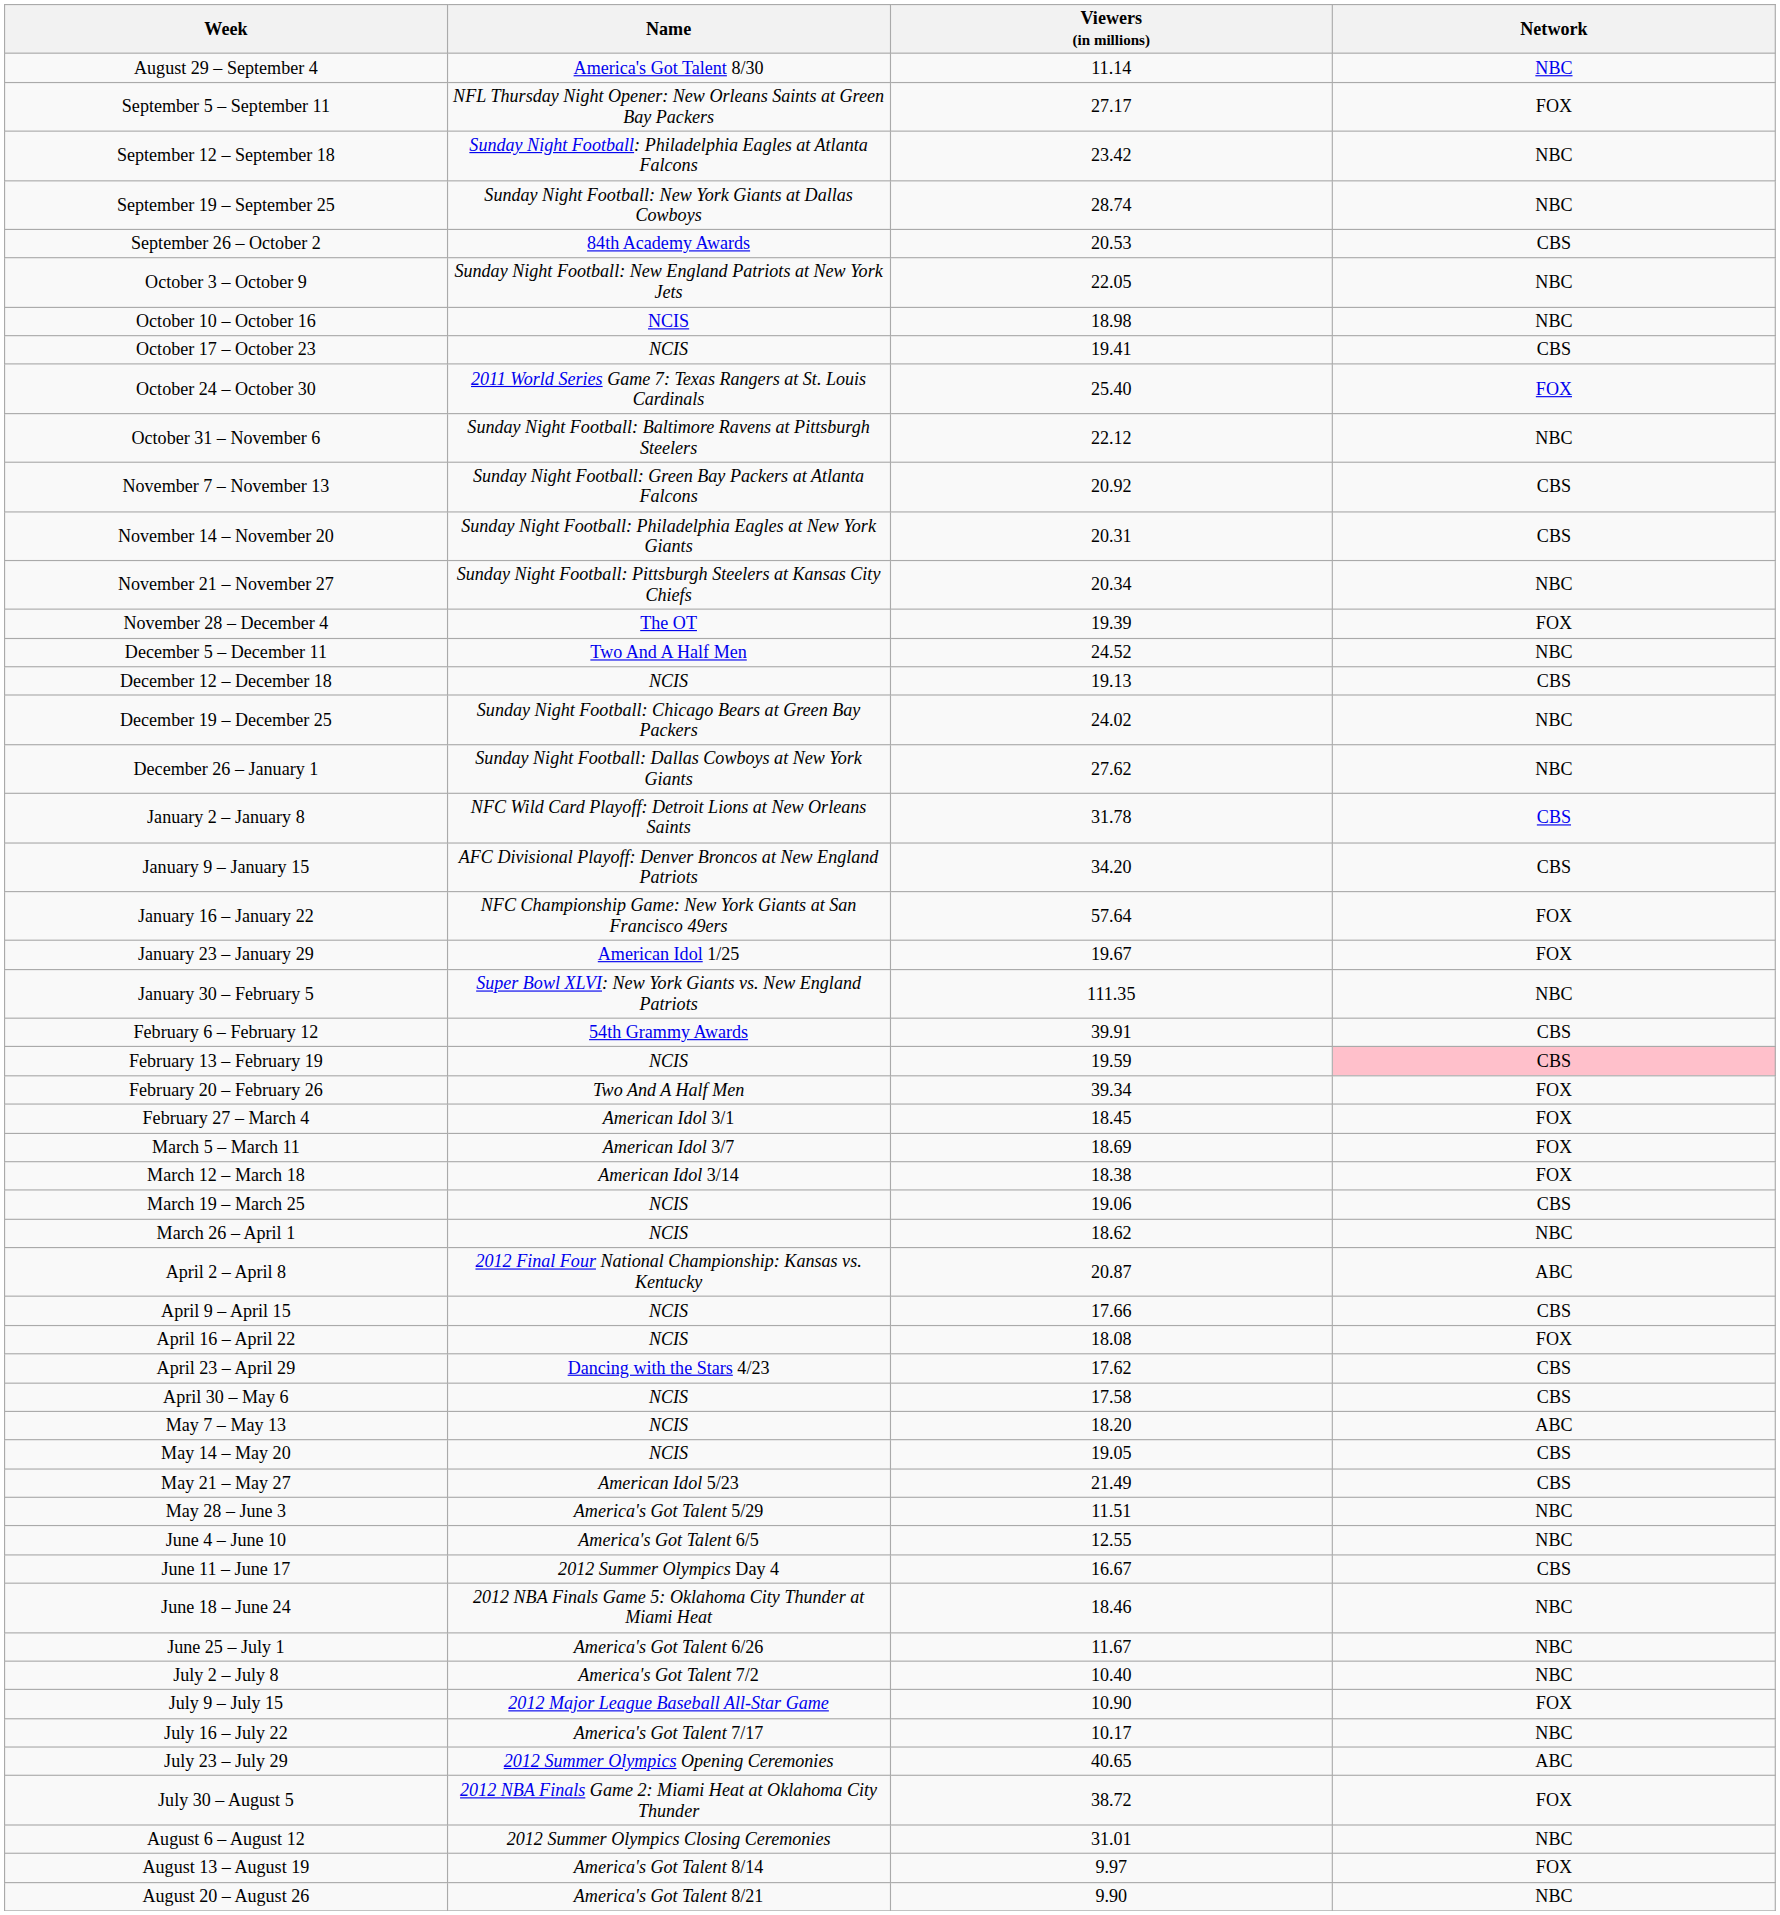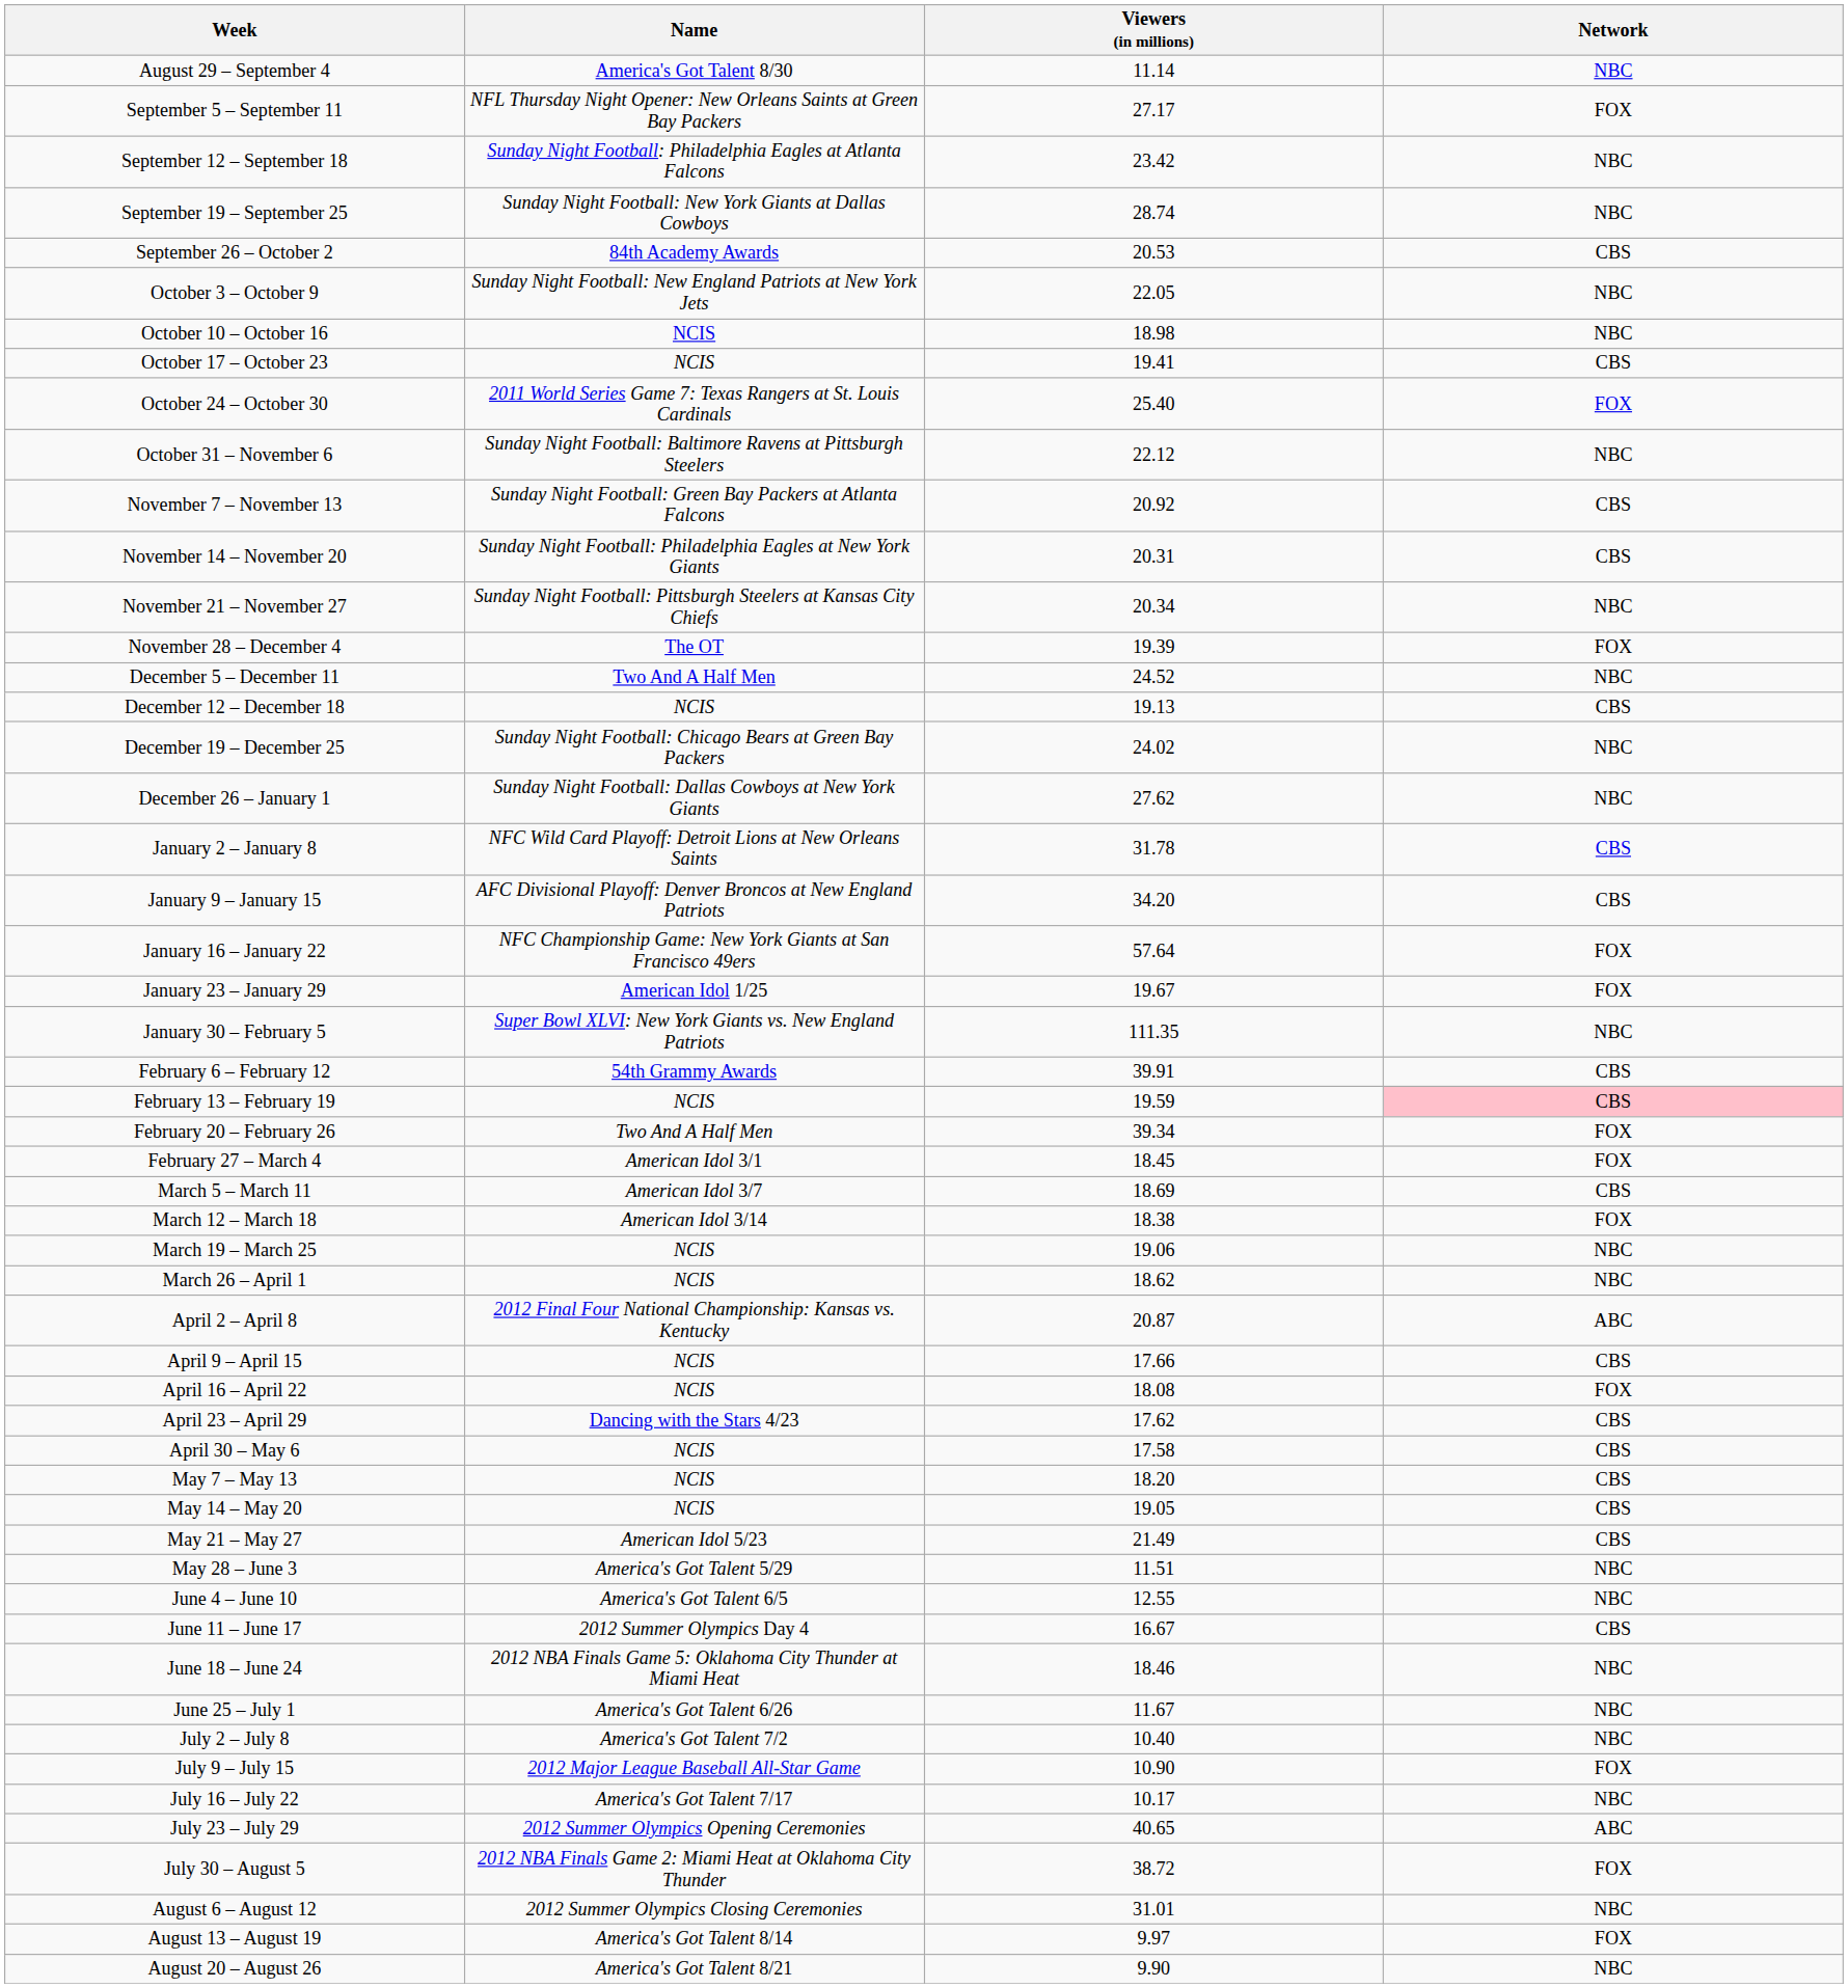 <table class="wikitable sortable collapsible collapsed">
 <tr>
 <th style="width:12%;">Week</th>
 <th style="width:12%;">Name</th>
 <th style="width:12%;">Viewers<br><small>(in millions)</small></th>
 <th style="width:12%;">Network</th>
 </tr>
 <tr style="text-align:center;">
 <td>August 29 – September 4</td>
 <td><a href='#'>America's Got Talent</a> 8/30 </td>
 <td>11.14</td>
 <td><a href='#'>NBC</a></td>
 </tr>
 <tr style="text-align:center;">
 <td>September 5 – September 11</td>
 <td><em>NFL Thursday Night Opener: New Orleans Saints at Green Bay Packers</em> </td>
 <td>27.17</td>
 <td>FOX</td>
 </tr>
 <tr style="text-align:center;">
 <td>September 12 – September 18</td>
 <td><em><a href='#'>Sunday Night Football</a>: Philadelphia Eagles at Atlanta Falcons</em> </td>
 <td>23.42</td>
 <td>NBC</td>
 </tr>
 <tr style="text-align:center;">
 <td>September 19 – September 25</td>
 <td><em>Sunday Night Football: New York Giants at Dallas Cowboys</em> </td>
 <td>28.74</td>
 <td>NBC</td>
 </tr>
 <tr style="text-align:center;">
 <td>September 26 – October 2</td>
 <td><a href='#'>84th Academy Awards</a></td>
 <td>20.53</td>
 <td>CBS</td>
 </tr>
 <tr style="text-align:center;">
 <td>October 3 – October 9</td>
 <td><em>Sunday Night Football: New England Patriots at New York Jets</em> </td>
 <td>22.05</td>
 <td>NBC</td>
 </tr>
 <tr style="text-align:center;">
 <td>October 10 – October 16</td>
 <td><a href='#'>NCIS</a></td>
 <td>18.98</td>
 <td>NBC</td>
 </tr>
 <tr style="text-align:center;">
 <td>October 17 – October 23</td>
 <td><em>NCIS</em> </td>
 <td>19.41</td>
 <td>CBS</td>
 </tr>
 <tr style="text-align:center;">
 <td>October 24 – October 30</td>
 <td><em><a href='#'>2011 World Series</a> Game 7: Texas Rangers at St. Louis Cardinals</em> </td>
 <td>25.40</td>
 <td><a href='#'>FOX</a></td>
 </tr>
 <tr style="text-align:center;">
 <td>October 31 – November 6</td>
 <td><em>Sunday Night Football: Baltimore Ravens at Pittsburgh Steelers</em> </td>
 <td>22.12</td>
 <td>NBC</td>
 </tr>
 <tr style="text-align:center;">
 <td>November 7 – November 13</td>
 <td><em>Sunday Night Football: Green Bay Packers at Atlanta Falcons</em> </td>
 <td>20.92</td>
 <td>CBS</td>
 </tr>
 <tr style="text-align:center;">
 <td>November 14 – November 20</td>
 <td><em>Sunday Night Football: Philadelphia Eagles at New York Giants</em> </td>
 <td>20.31</td>
 <td>CBS</td>
 </tr>
 <tr style="text-align:center;">
 <td>November 21 – November 27</td>
 <td><em>Sunday Night Football: Pittsburgh Steelers at Kansas City Chiefs</em> </td>
 <td>20.34</td>
 <td>NBC</td>
 </tr>
 <tr style="text-align:center;">
 <td>November 28 – December 4</td>
 <td><a href='#'>The OT</a></td>
 <td>19.39</td>
 <td>FOX</td>
 </tr>
 <tr style="text-align:center;">
 <td>December 5 – December 11</td>
 <td><a href='#'>Two And A Half Men</a></td>
 <td>24.52</td>
 <td>NBC</td>
 </tr>
 <tr style="text-align:center;">
 <td>December 12 – December 18</td>
 <td><em>NCIS</em> </td>
 <td>19.13</td>
 <td>CBS</td>
 </tr>
 <tr style="text-align:center;">
 <td>December 19 – December 25</td>
 <td><em>Sunday Night Football: Chicago Bears at Green Bay Packers</em> </td>
 <td>24.02</td>
 <td>NBC</td>
 </tr>
 <tr style="text-align:center;">
 <td>December 26 – January 1</td>
 <td><em>Sunday Night Football: Dallas Cowboys at New York Giants</em> </td>
 <td>27.62</td>
 <td>NBC</td>
 </tr>
 <tr style="text-align:center;">
 <td>January 2 – January 8</td>
 <td><em>NFC Wild Card Playoff: Detroit Lions at New Orleans Saints</em> </td>
 <td>31.78</td>
 <td><a href='#'>CBS</a></td>
 </tr>
 <tr style="text-align:center;">
 <td>January 9 – January 15</td>
 <td><em>AFC Divisional Playoff: Denver Broncos at New England Patriots</em> </td>
 <td>34.20</td>
 <td>CBS</td>
 </tr>
 <tr style="text-align:center;">
 <td>January 16 – January 22</td>
 <td><em>NFC Championship Game: New York Giants at San Francisco 49ers</em> </td>
 <td>57.64</td>
 <td>FOX</td>
 </tr>
 <tr style="text-align:center;">
 <td>January 23 – January 29</td>
 <td><a href='#'>American Idol</a> 1/25 </td>
 <td>19.67</td>
 <td>FOX</td>
 </tr>
 <tr style="text-align:center;">
 <td>January 30 – February 5</td>
 <td><em><a href='#'>Super Bowl XLVI</a>: New York Giants vs. New England Patriots</em> </td>
 <td>111.35</td>
 <td>NBC</td>
 </tr>
 <tr style="text-align:center;">
 <td>February 6 – February 12</td>
 <td><a href='#'>54th Grammy Awards</a></td>
 <td>39.91</td>
 <td>CBS</td>
 </tr>
 <tr style="text-align:center;">
 <td>February 13 – February 19</td>
 <td><em>NCIS</em> </td>
 <td>19.59</td>
 <td style="background: pink;">CBS</td>
 </tr>
 <tr style="text-align:center;">
 <td>February 20 – February 26</td>
 <td><em>Two And A Half Men</em> </td>
 <td>39.34</td>
 <td>FOX</td>
 </tr>
 <tr style="text-align:center;">
 <td>February 27 – March 4</td>
 <td><em>American Idol</em> 3/1 </td>
 <td>18.45</td>
 <td>FOX</td>
 </tr>
 <tr style="text-align:center;">
 <td>March 5 – March 11</td>
 <td><em>American Idol</em> 3/7 </td>
 <td>18.69</td>
-<td>FOX</td>
+<td>CBS</td>
 </tr>
 <tr style="text-align:center;">
 <td>March 12 – March 18</td>
 <td><em>American Idol</em> 3/14 </td>
 <td>18.38</td>
 <td>FOX</td>
 </tr>
 <tr style="text-align:center;">
 <td>March 19 – March 25</td>
 <td><em>NCIS</em> </td>
 <td>19.06</td>
-<td>CBS</td>
+<td>NBC</td>
 </tr>
 <tr style="text-align:center;">
 <td>March 26 – April 1</td>
 <td><em>NCIS</em> </td>
 <td>18.62</td>
 <td>NBC</td>
 </tr>
 <tr style="text-align:center;">
 <td>April 2 – April 8</td>
 <td><em><a href='#'>2012 Final Four</a> National Championship: Kansas vs. Kentucky</em> </td>
 <td>20.87</td>
 <td>ABC</td>
 </tr>
 <tr style="text-align:center;">
 <td>April 9 – April 15</td>
 <td><em>NCIS</em> </td>
 <td>17.66</td>
 <td>CBS</td>
 </tr>
 <tr style="text-align:center;">
 <td>April 16 – April 22</td>
 <td><em>NCIS</em> </td>
 <td>18.08</td>
 <td>FOX</td>
 </tr>
 <tr style="text-align:center;">
 <td>April 23 – April 29</td>
 <td><a href='#'>Dancing with the Stars</a> 4/23 </td>
 <td>17.62</td>
 <td>CBS</td>
 </tr>
 <tr style="text-align:center;">
 <td>April 30 – May 6</td>
 <td><em>NCIS</em> </td>
 <td>17.58</td>
 <td>CBS</td>
 </tr>
 <tr style="text-align:center;">
 <td>May 7 – May 13</td>
 <td><em>NCIS</em> </td>
 <td>18.20</td>
-<td>ABC</td>
+<td>CBS</td>
 </tr>
 <tr style="text-align:center;">
 <td>May 14 – May 20</td>
 <td><em>NCIS</em> </td>
 <td>19.05</td>
 <td>CBS</td>
 </tr>
 <tr style="text-align:center;">
 <td>May 21 – May 27</td>
 <td><em>American Idol</em> 5/23 </td>
 <td>21.49</td>
 <td>CBS</td>
 </tr>
 <tr style="text-align:center;">
 <td>May 28 – June 3</td>
 <td><em>America's Got Talent</em> 5/29 </td>
 <td>11.51</td>
 <td>NBC</td>
 </tr>
 <tr style="text-align:center;">
 <td>June 4 – June 10</td>
 <td><em>America's Got Talent</em> 6/5 </td>
 <td>12.55</td>
 <td>NBC</td>
 </tr>
 <tr style="text-align:center;">
 <td>June 11 – June 17</td>
 <td><em>2012 Summer Olympics</em> Day 4 </td>
 <td>16.67</td>
 <td>CBS</td>
 </tr>
 <tr style="text-align:center;">
 <td>June 18 – June 24</td>
 <td><em>2012 NBA Finals Game 5: Oklahoma City Thunder at Miami Heat</em> </td>
 <td>18.46</td>
 <td>NBC</td>
 </tr>
 <tr style="text-align:center;">
 <td>June 25 – July 1</td>
 <td><em>America's Got Talent</em> 6/26 </td>
 <td>11.67</td>
 <td>NBC</td>
 </tr>
 <tr style="text-align:center;">
 <td>July 2 – July 8</td>
 <td><em>America's Got Talent</em> 7/2 </td>
 <td>10.40</td>
 <td>NBC</td>
 </tr>
 <tr style="text-align:center;">
 <td>July 9 – July 15</td>
 <td><em><a href='#'>2012 Major League Baseball All-Star Game</a></em> </td>
 <td>10.90</td>
 <td>FOX</td>
 </tr>
 <tr style="text-align:center;">
 <td>July 16 – July 22</td>
 <td><em>America's Got Talent</em> 7/17 </td>
 <td>10.17</td>
 <td>NBC</td>
 </tr>
 <tr style="text-align:center;">
 <td>July 23 – July 29</td>
 <td><em><a href='#'>2012 Summer Olympics</a> Opening Ceremonies</em> </td>
 <td>40.65</td>
 <td>ABC</td>
 </tr>
 <tr style="text-align:center;">
 <td>July 30 – August 5</td>
 <td><em><a href='#'>2012 NBA Finals</a> Game 2: Miami Heat at Oklahoma City Thunder</em> </td>
 <td>38.72</td>
 <td>FOX</td>
 </tr>
 <tr style="text-align:center;">
 <td>August 6 – August 12</td>
 <td><em>2012 Summer Olympics Closing Ceremonies</em> </td>
 <td>31.01</td>
 <td>NBC</td>
 </tr>
 <tr style="text-align:center;">
 <td>August 13 – August 19</td>
 <td><em>America's Got Talent</em> 8/14 </td>
 <td>9.97</td>
 <td>FOX</td>
 </tr>
 <tr style="text-align:center;">
 <td>August 20 – August 26</td>
 <td><em>America's Got Talent</em> 8/21 </td>
 <td>9.90</td>
 <td>NBC</td>
 </tr>
 </table>
